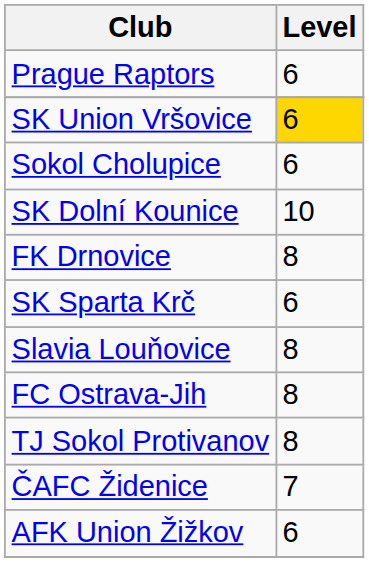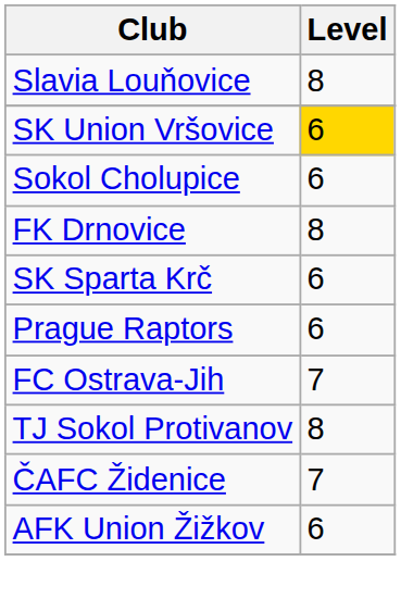 <table class="wikitable sortable" border="1">
 <tr>
 <th>Club</th>
 <th>Level</th>
 </tr>
 <tr>
-<td><a href='#'>Prague Raptors</a></td>
-<td>6</td>
+<td><a href='#'>Slavia Louňovice</a></td>
+<td>8</td>
 </tr>
 <tr>
 </tr>
 <tr>
 <td><a href='#'>SK Union Vršovice</a></td>
 <td style="background: gold;">6</td>
 </tr>
 <tr>
 <td><a href='#'>Sokol Cholupice</a></td>
 <td>6</td>
 </tr>
 <tr>
-<td><a href='#'>SK Dolní Kounice</a></td>
-<td>10</td>
-</tr>
-<tr>
 <td><a href='#'>FK Drnovice</a></td>
 <td>8</td>
 </tr>
 <tr>
 <td><a href='#'>SK Sparta Krč</a></td>
 <td>6</td>
 </tr>
 <tr>
-<td><a href='#'>Slavia Louňovice</a></td>
-<td>8</td>
+<td><a href='#'>Prague Raptors</a></td>
+<td>6</td>
 </tr>
 <tr>
 <td><a href='#'>FC Ostrava-Jih</a></td>
-<td>8</td>
+<td>7</td>
 </tr>
 <tr>
 <td><a href='#'>TJ Sokol Protivanov</a></td>
 <td>8</td>
 </tr>
 <tr>
 <td><a href='#'>ČAFC Židenice</a></td>
 <td>7</td>
 </tr>
 <tr>
 <td><a href='#'>AFK Union Žižkov</a></td>
 <td>6</td>
 </tr>
 <tr>
 </tr>
 </table>
